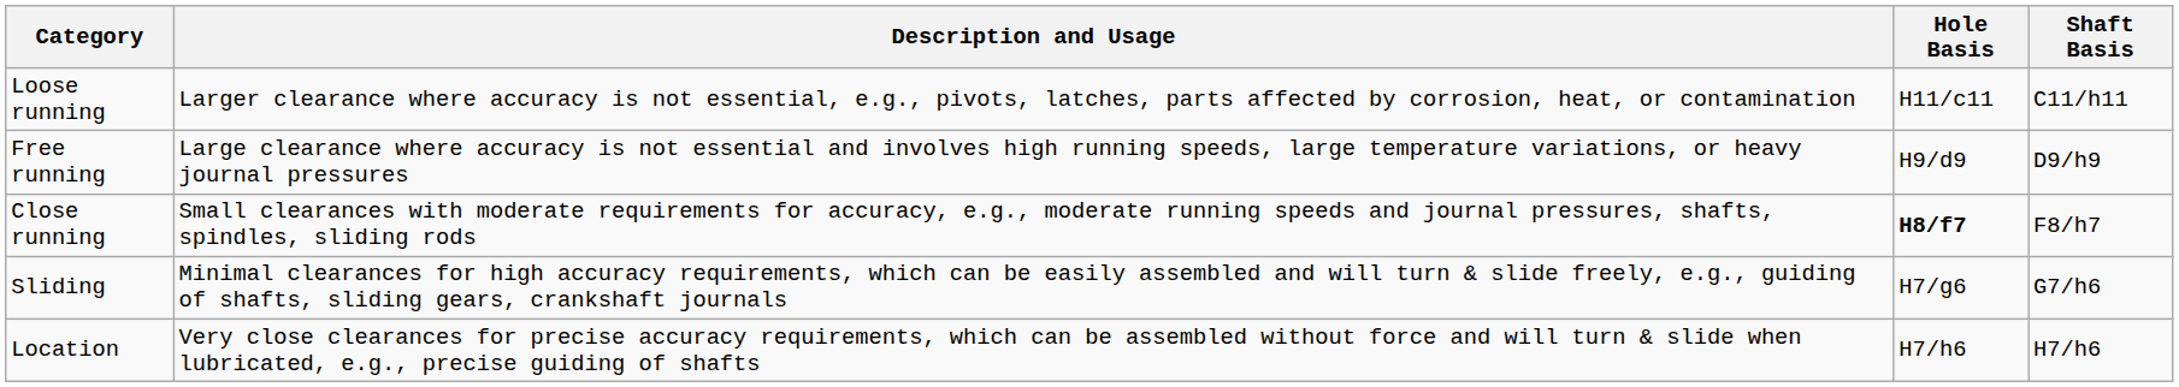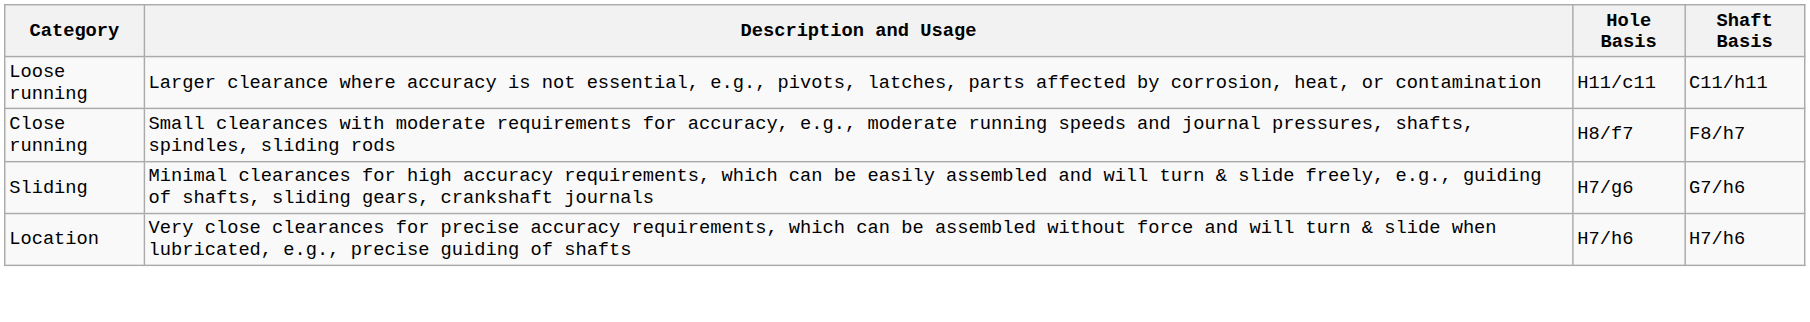 <table class="wikitable">
 <tr>
 <th>Category</th>
 <th>Description and Usage</th>
 <th>Hole Basis</th>
 <th>Shaft Basis</th>
 </tr>
 <tr>
 <td>Loose running</td>
 <td>Larger clearance where accuracy is not essential, e.g., pivots, latches, parts affected by corrosion, heat, or contamination</td>
 <td>H11/c11</td>
 <td>C11/h11</td>
 </tr>
 <tr>
-<td>Free running</td>
-<td>Large clearance where accuracy is not essential and involves high running speeds, large temperature variations, or heavy journal pressures</td>
-<td>H9/d9</td>
-<td>D9/h9</td>
-</tr>
-<tr>
 <td>Close running</td>
 <td>Small clearances with moderate requirements for accuracy, e.g., moderate running speeds and journal pressures, shafts, spindles, sliding rods</td>
-<td><strong>H8/f7</strong></td>
+<td>H8/f7</td>
 <td>F8/h7</td>
 </tr>
 <tr>
 <td>Sliding</td>
 <td>Minimal clearances for high accuracy requirements, which can be easily assembled and will turn & slide freely, e.g., guiding of shafts, sliding gears, crankshaft journals</td>
 <td>H7/g6</td>
 <td>G7/h6</td>
 </tr>
 <tr>
 <td>Location</td>
 <td>Very close clearances for precise accuracy requirements, which can be assembled without force and will turn & slide when lubricated, e.g., precise guiding of shafts</td>
 <td>H7/h6</td>
 <td>H7/h6</td>
 </tr>
 </table>
